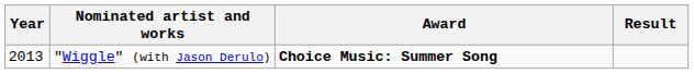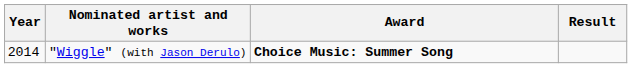 <table class="wikitable">
 <tr>
 <th width=5%>Year</th>
 <th width=30%>Nominated artist and works</th>
 <th width=45%>Award</th>
 <th width=10%>Result</th>
 </tr>
 <tr>
-<td rowspan="">2013</td>
+<td rowspan="">2014</td>
 <td rowspan="">"<a href='#'>Wiggle</a>" <small>(with <a href='#'>Jason Derulo</a>)</small></td>
 <td><strong>Choice Music: Summer Song</strong></td>
 <td></td>
 </tr>
 </table>
